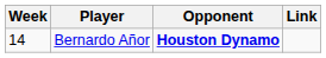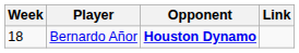 <table class=wikitable>
 <tr>
 <th>Week</th>
 <th>Player</th>
 <th>Opponent</th>
 <th>Link</th>
 </tr>
 <tr>
-<td>14</td>
+<td>18</td>
 <td> <a href='#'>Bernardo Añor</a></td>
 <td><strong><a href='#'>Houston Dynamo</a></strong></td>
 <td></td>
 </tr>
 </table>
